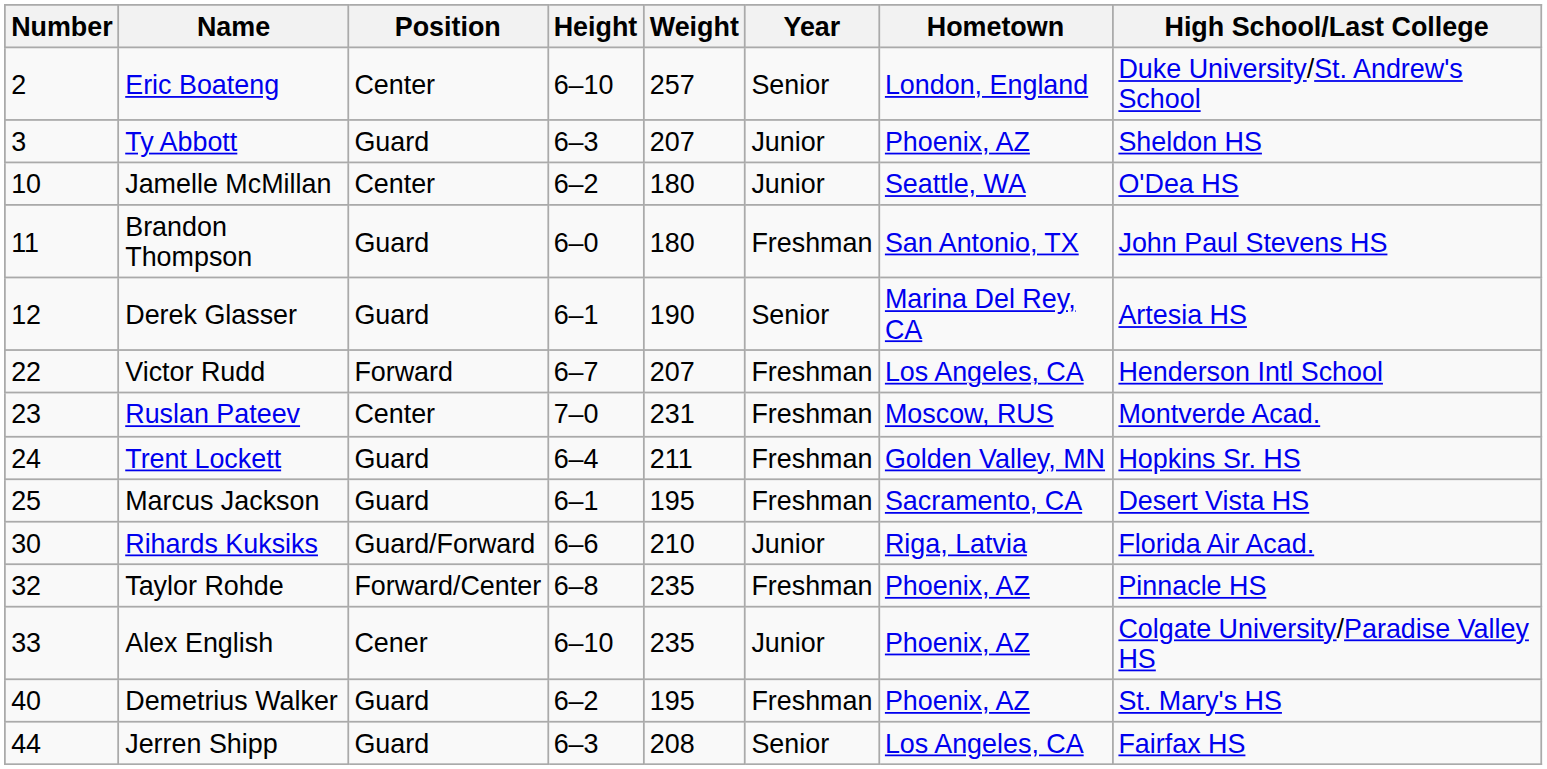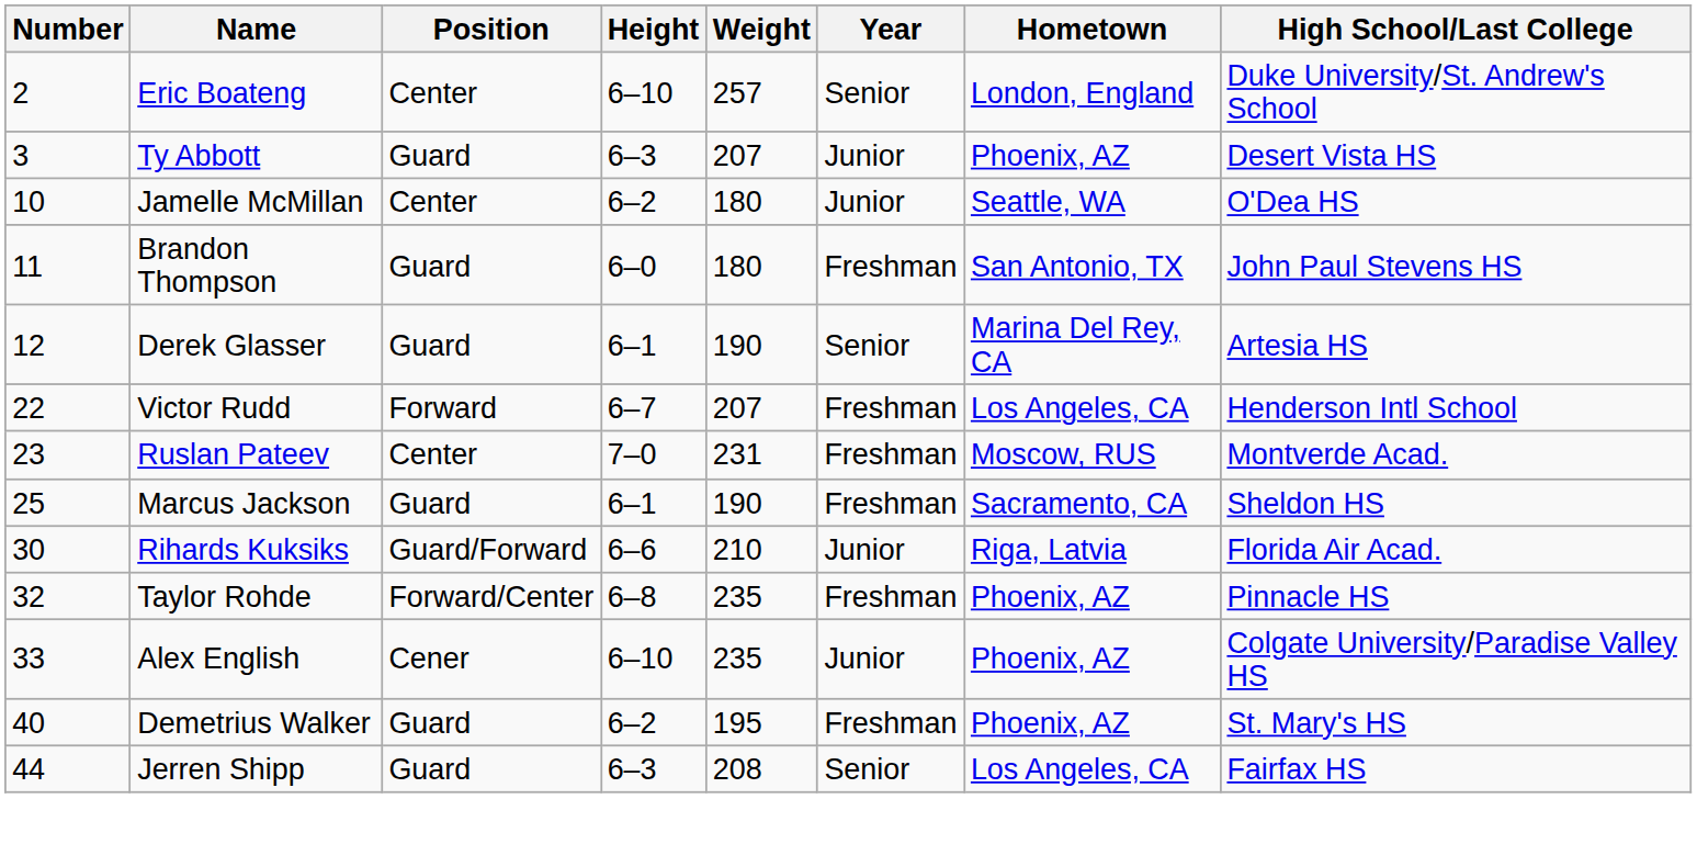 <table class="wikitable" style="font-size: 95%;">
 <tr>
 <th>Number</th>
 <th>Name</th>
 <th>Position</th>
 <th>Height</th>
 <th>Weight</th>
 <th>Year</th>
 <th>Hometown</th>
 <th>High School/Last College</th>
 </tr>
 <tr>
 <td>2</td>
 <td><a href='#'>Eric Boateng</a></td>
 <td>Center</td>
 <td>6–10</td>
 <td>257</td>
 <td>Senior</td>
 <td><a href='#'>London, England</a></td>
 <td><a href='#'>Duke University</a>/<a href='#'>St. Andrew's School</a></td>
 </tr>
 <tr>
 <td>3</td>
 <td><a href='#'>Ty Abbott</a></td>
 <td>Guard</td>
 <td>6–3</td>
 <td>207</td>
 <td>Junior</td>
 <td><a href='#'>Phoenix, AZ</a></td>
-<td><a href='#'>Sheldon HS</a></td>
+<td><a href='#'>Desert Vista HS</a></td>
 </tr>
 <tr>
 <td>10</td>
 <td>Jamelle McMillan</td>
 <td>Center</td>
 <td>6–2</td>
 <td>180</td>
 <td>Junior</td>
 <td><a href='#'>Seattle, WA</a></td>
 <td><a href='#'>O'Dea HS</a></td>
 </tr>
 <tr>
 <td>11</td>
 <td>Brandon Thompson</td>
 <td>Guard</td>
 <td>6–0</td>
 <td>180</td>
 <td>Freshman</td>
 <td><a href='#'>San Antonio, TX</a></td>
 <td><a href='#'>John Paul Stevens HS</a></td>
 </tr>
 <tr>
 <td>12</td>
 <td>Derek Glasser</td>
 <td>Guard</td>
 <td>6–1</td>
 <td>190</td>
 <td>Senior</td>
 <td><a href='#'>Marina Del Rey, CA</a></td>
 <td><a href='#'>Artesia HS</a></td>
 </tr>
 <tr>
 <td>22</td>
 <td>Victor Rudd</td>
 <td>Forward</td>
 <td>6–7</td>
 <td>207</td>
 <td>Freshman</td>
 <td><a href='#'>Los Angeles, CA</a></td>
 <td><a href='#'>Henderson Intl School</a></td>
 </tr>
 <tr>
 <td>23</td>
 <td><a href='#'>Ruslan Pateev</a></td>
 <td>Center</td>
 <td>7–0</td>
 <td>231</td>
 <td>Freshman</td>
 <td><a href='#'>Moscow, RUS</a></td>
 <td><a href='#'>Montverde Acad.</a></td>
 </tr>
 <tr>
-<td>24</td>
-<td><a href='#'>Trent Lockett</a></td>
-<td>Guard</td>
-<td>6–4</td>
-<td>211</td>
-<td>Freshman</td>
-<td><a href='#'>Golden Valley, MN</a></td>
-<td><a href='#'>Hopkins Sr. HS</a></td>
-</tr>
-<tr>
 <td>25</td>
 <td>Marcus Jackson</td>
 <td>Guard</td>
 <td>6–1</td>
-<td>195</td>
+<td>190</td>
 <td>Freshman</td>
 <td><a href='#'>Sacramento, CA</a></td>
-<td><a href='#'>Desert Vista HS</a></td>
+<td><a href='#'>Sheldon HS</a></td>
 </tr>
 <tr>
 <td>30</td>
 <td><a href='#'>Rihards Kuksiks</a></td>
 <td>Guard/Forward</td>
 <td>6–6</td>
 <td>210</td>
 <td>Junior</td>
 <td><a href='#'>Riga, Latvia</a></td>
 <td><a href='#'>Florida Air Acad.</a></td>
 </tr>
 <tr>
 <td>32</td>
 <td>Taylor Rohde</td>
 <td>Forward/Center</td>
 <td>6–8</td>
 <td>235</td>
 <td>Freshman</td>
 <td><a href='#'>Phoenix, AZ</a></td>
 <td><a href='#'>Pinnacle HS</a></td>
 </tr>
 <tr>
 <td>33</td>
 <td>Alex English</td>
 <td>Cener</td>
 <td>6–10</td>
 <td>235</td>
 <td>Junior</td>
 <td><a href='#'>Phoenix, AZ</a></td>
 <td><a href='#'>Colgate University</a>/<a href='#'>Paradise Valley HS</a></td>
 </tr>
 <tr>
 <td>40</td>
 <td>Demetrius Walker</td>
 <td>Guard</td>
 <td>6–2</td>
 <td>195</td>
 <td>Freshman</td>
 <td><a href='#'>Phoenix, AZ</a></td>
 <td><a href='#'>St. Mary's HS</a></td>
 </tr>
 <tr>
 <td>44</td>
 <td>Jerren Shipp</td>
 <td>Guard</td>
 <td>6–3</td>
 <td>208</td>
 <td>Senior</td>
 <td><a href='#'>Los Angeles, CA</a></td>
 <td><a href='#'>Fairfax HS</a></td>
 </tr>
 </table>
